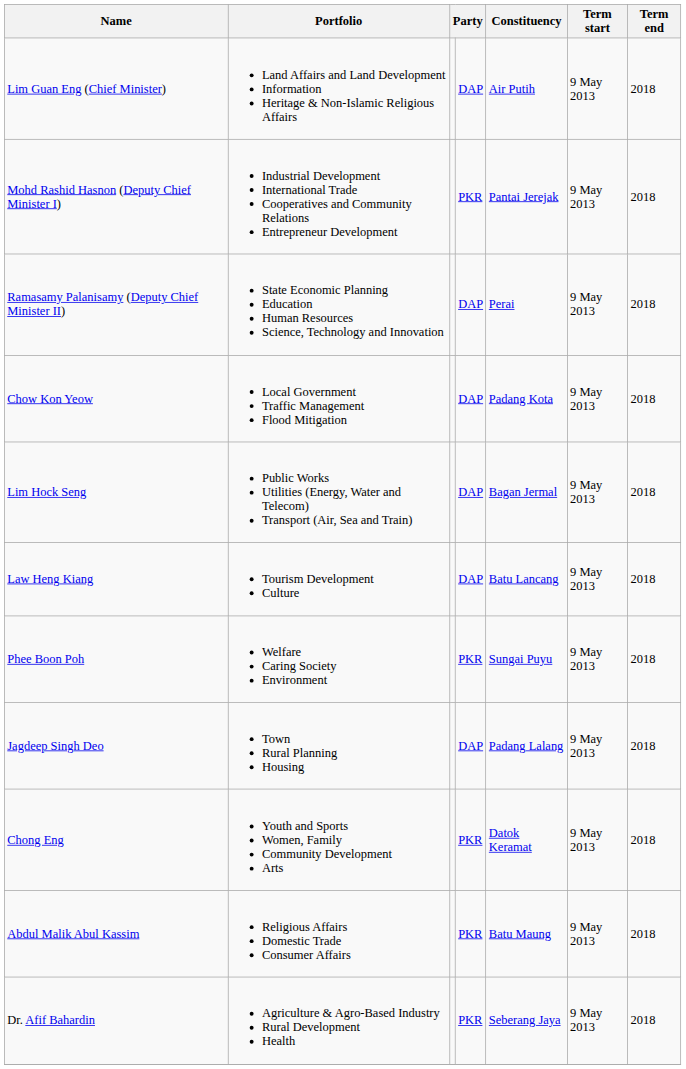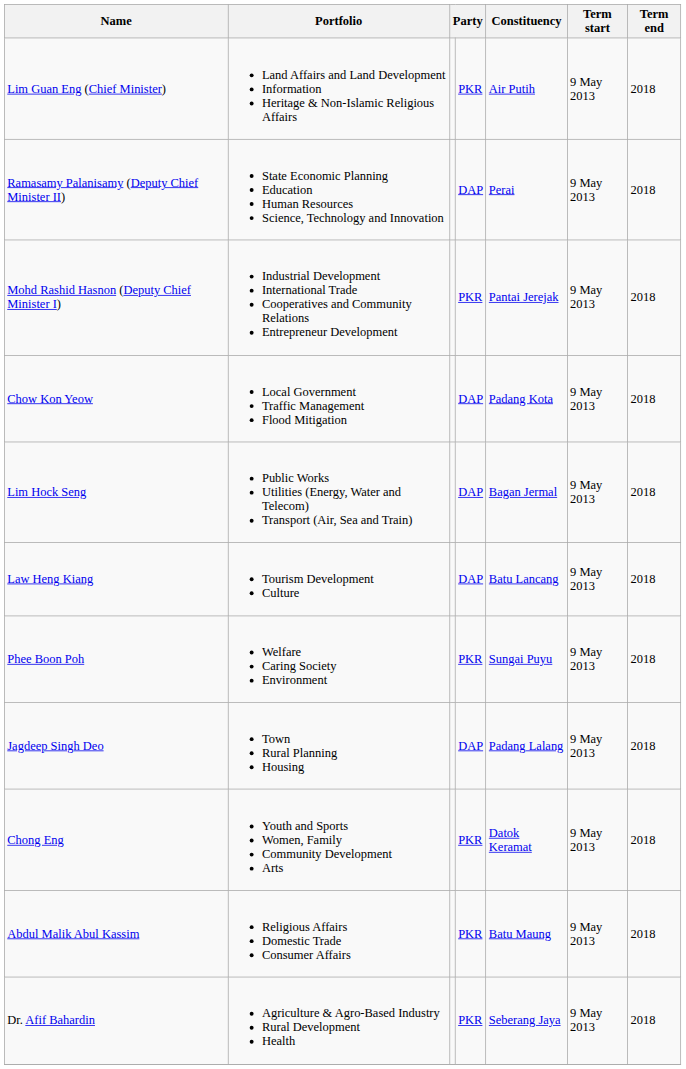 <table class="wikitable">
 <tr>
 <th>Name</th>
 <th>Portfolio</th>
 <th colspan=2>Party</th>
 <th>Constituency</th>
 <th>Term start</th>
 <th>Term end</th>
 </tr>
 <tr>
 <td><a href='#'>Lim Guan Eng</a> (<a href='#'>Chief Minister</a>)</td>
 <td><br><ul><li>Land Affairs and Land Development</li><li>Information</li><li>Heritage & Non-Islamic Religious Affairs</li></ul></td>
 <td bgcolor=></td>
+<td><a href='#'>PKR</a></td>
+<td><a href='#'>Air Putih</a></td>
+<td>9 May 2013</td>
+<td>2018</td>
+</tr>
+<tr>
+<td><a href='#'>Ramasamy Palanisamy</a> (<a href='#'>Deputy Chief Minister II</a>)</td>
+<td><br><ul><li>State Economic Planning</li><li>Education</li><li>Human Resources</li><li>Science, Technology and Innovation</li></ul></td>
+<td bgcolor=></td>
 <td><a href='#'>DAP</a></td>
-<td><a href='#'>Air Putih</a></td>
+<td><a href='#'>Perai</a></td>
 <td>9 May 2013</td>
 <td>2018</td>
 </tr>
 <tr>
 <td><a href='#'>Mohd Rashid Hasnon</a> (<a href='#'>Deputy Chief Minister I</a>)</td>
 <td><br><ul><li>Industrial Development</li><li>International Trade</li><li>Cooperatives and Community Relations</li><li>Entrepreneur Development</li></ul></td>
 <td bgcolor=></td>
 <td><a href='#'>PKR</a></td>
 <td><a href='#'>Pantai Jerejak</a></td>
-<td>9 May 2013</td>
-<td>2018</td>
-</tr>
-<tr>
-<td><a href='#'>Ramasamy Palanisamy</a> (<a href='#'>Deputy Chief Minister II</a>)</td>
-<td><br><ul><li>State Economic Planning</li><li>Education</li><li>Human Resources</li><li>Science, Technology and Innovation</li></ul></td>
-<td bgcolor=></td>
-<td><a href='#'>DAP</a></td>
-<td><a href='#'>Perai</a></td>
 <td>9 May 2013</td>
 <td>2018</td>
 </tr>
 <tr>
 <td><a href='#'>Chow Kon Yeow</a></td>
 <td><br><ul><li>Local Government</li><li>Traffic Management</li><li>Flood Mitigation</li></ul></td>
 <td bgcolor=></td>
 <td><a href='#'>DAP</a></td>
 <td><a href='#'>Padang Kota</a></td>
 <td>9 May 2013</td>
 <td>2018</td>
 </tr>
 <tr>
 <td><a href='#'>Lim Hock Seng</a></td>
 <td><br><ul><li>Public Works</li><li>Utilities (Energy, Water and Telecom)</li><li>Transport (Air, Sea and Train)</li></ul></td>
 <td bgcolor=></td>
 <td><a href='#'>DAP</a></td>
 <td><a href='#'>Bagan Jermal</a></td>
 <td>9 May 2013</td>
 <td>2018</td>
 </tr>
 <tr>
 <td><a href='#'>Law Heng Kiang</a></td>
 <td><br><ul><li>Tourism Development</li><li>Culture</li></ul></td>
 <td bgcolor=></td>
 <td><a href='#'>DAP</a></td>
 <td><a href='#'>Batu Lancang</a></td>
 <td>9 May 2013</td>
 <td>2018</td>
 </tr>
 <tr>
 <td><a href='#'>Phee Boon Poh</a></td>
 <td><br><ul><li>Welfare</li><li>Caring Society</li><li>Environment</li></ul></td>
 <td bgcolor=></td>
 <td><a href='#'>PKR</a></td>
 <td><a href='#'>Sungai Puyu</a></td>
 <td>9 May 2013</td>
 <td>2018</td>
 </tr>
 <tr>
 <td><a href='#'>Jagdeep Singh Deo</a></td>
 <td><br><ul><li>Town</li><li>Rural Planning</li><li>Housing</li></ul></td>
 <td bgcolor=></td>
 <td><a href='#'>DAP</a></td>
 <td><a href='#'>Padang Lalang</a></td>
 <td>9 May 2013</td>
 <td>2018</td>
 </tr>
 <tr>
 <td><a href='#'>Chong Eng</a></td>
 <td><br><ul><li>Youth and Sports</li><li>Women, Family</li><li>Community Development</li><li>Arts</li></ul></td>
 <td bgcolor=></td>
 <td><a href='#'>PKR</a></td>
 <td><a href='#'>Datok Keramat</a></td>
 <td>9 May 2013</td>
 <td>2018</td>
 </tr>
 <tr>
 <td><a href='#'>Abdul Malik Abul Kassim</a></td>
 <td><br><ul><li>Religious Affairs</li><li>Domestic Trade</li><li>Consumer Affairs</li></ul></td>
 <td bgcolor=></td>
 <td><a href='#'>PKR</a></td>
 <td><a href='#'>Batu Maung</a></td>
 <td>9 May 2013</td>
 <td>2018</td>
 </tr>
 <tr>
 <td>Dr. <a href='#'>Afif Bahardin</a></td>
 <td><br><ul><li>Agriculture & Agro-Based Industry</li><li>Rural Development</li><li>Health</li></ul></td>
 <td bgcolor=></td>
 <td><a href='#'>PKR</a></td>
 <td><a href='#'>Seberang Jaya</a></td>
 <td>9 May 2013</td>
 <td>2018</td>
 </tr>
 <tr>
 </tr>
 </table>
